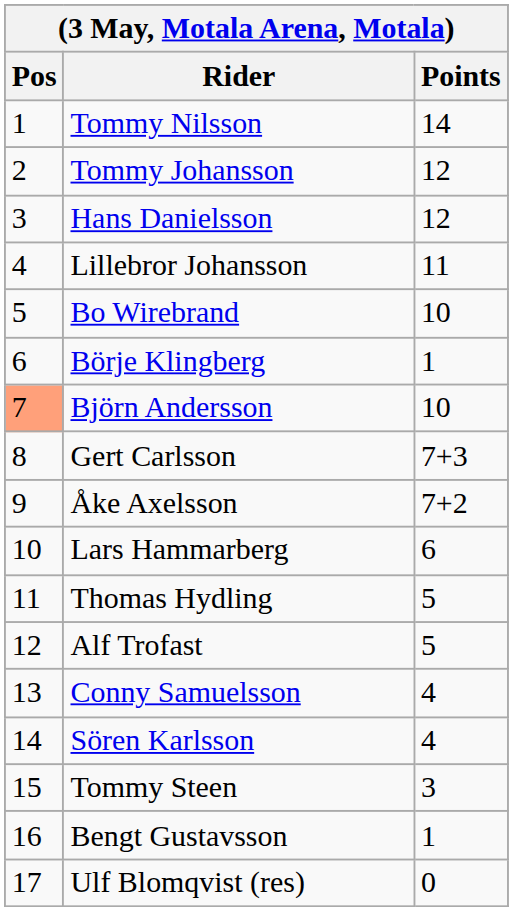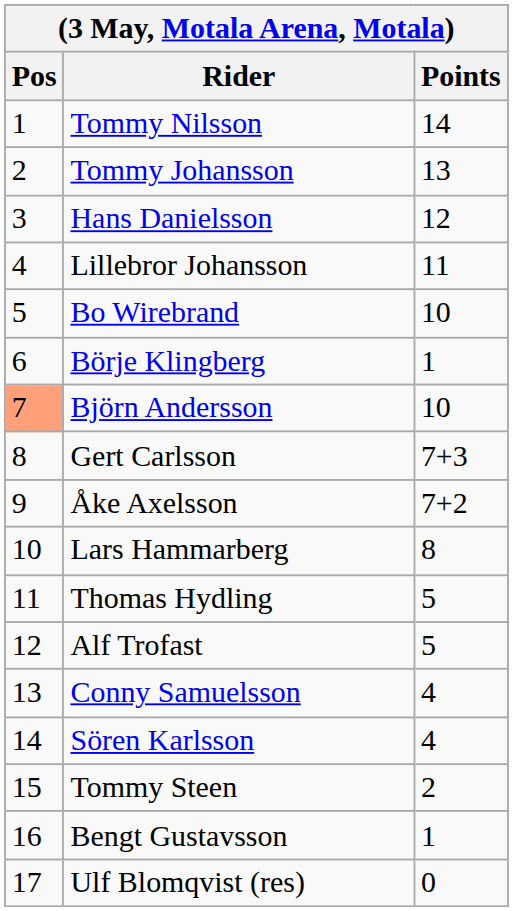 <table class="wikitable">
 <tr>
 <th colspan="6">(3 May, <a href='#'>Motala Arena</a>, <a href='#'>Motala</a>)</th>
 </tr>
 <tr>
 <th width=20>Pos</th>
 <th width=180>Rider</th>
 <th width=40>Points</th>
 </tr>
 <tr>
 <td>1</td>
 <td style="text-align:left;"><a href='#'>Tommy Nilsson</a></td>
 <td>14</td>
 </tr>
 <tr>
 <td>2</td>
 <td style="text-align:left;"><a href='#'>Tommy Johansson</a></td>
-<td>12</td>
+<td>13</td>
 </tr>
 <tr>
 <td>3</td>
 <td style="text-align:left;"><a href='#'>Hans Danielsson</a></td>
 <td>12</td>
 </tr>
 <tr>
 <td>4</td>
 <td style="text-align:left;">Lillebror Johansson</td>
 <td>11</td>
 </tr>
 <tr>
 <td>5</td>
 <td style="text-align:left;"><a href='#'>Bo Wirebrand</a></td>
 <td>10</td>
 </tr>
 <tr>
 <td>6</td>
 <td style="text-align:left;"><a href='#'>Börje Klingberg</a></td>
 <td>1</td>
 </tr>
 <tr>
 <td style="background: lightsalmon;">7</td>
 <td style="text-align:left;"><a href='#'>Björn Andersson</a></td>
 <td>10</td>
 </tr>
 <tr>
 <td>8</td>
 <td style="text-align:left;">Gert Carlsson</td>
 <td>7+3</td>
 </tr>
 <tr>
 <td>9</td>
 <td style="text-align:left;">Åke Axelsson</td>
 <td>7+2</td>
 </tr>
 <tr>
 <td>10</td>
 <td style="text-align:left;">Lars Hammarberg</td>
-<td>6</td>
+<td>8</td>
 </tr>
 <tr>
 <td>11</td>
 <td style="text-align:left;">Thomas Hydling</td>
 <td>5</td>
 </tr>
 <tr>
 <td>12</td>
 <td style="text-align:left;">Alf Trofast</td>
 <td>5</td>
 </tr>
 <tr>
 <td>13</td>
 <td style="text-align:left;"><a href='#'>Conny Samuelsson</a></td>
 <td>4</td>
 </tr>
 <tr>
 <td>14</td>
 <td style="text-align:left;"><a href='#'>Sören Karlsson</a></td>
 <td>4</td>
 </tr>
 <tr>
 <td>15</td>
 <td style="text-align:left;">Tommy Steen</td>
-<td>3</td>
+<td>2</td>
 </tr>
 <tr>
 <td>16</td>
 <td style="text-align:left;">Bengt Gustavsson</td>
 <td>1</td>
 </tr>
 <tr>
 <td>17</td>
 <td style="text-align:left;">Ulf Blomqvist (res)</td>
 <td>0</td>
 </tr>
 </table>
